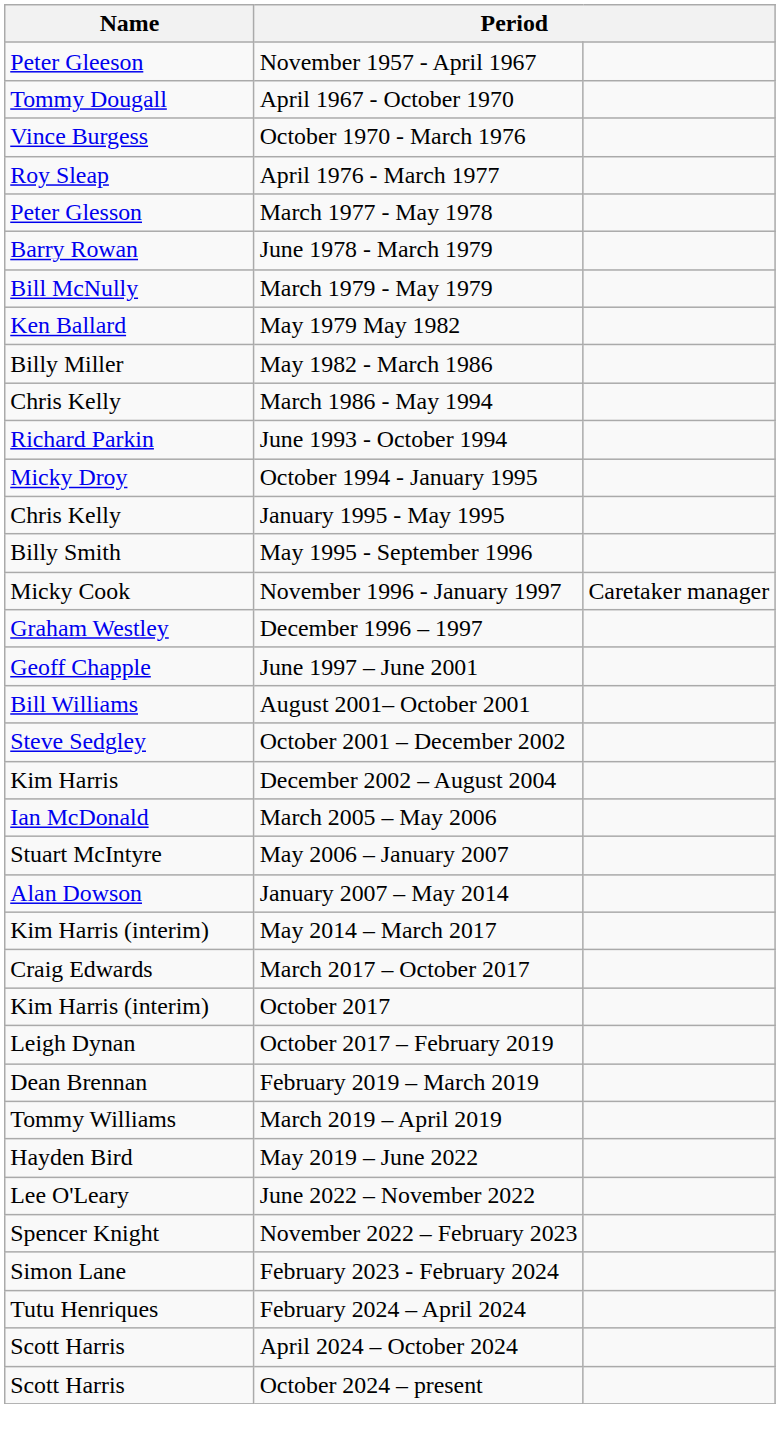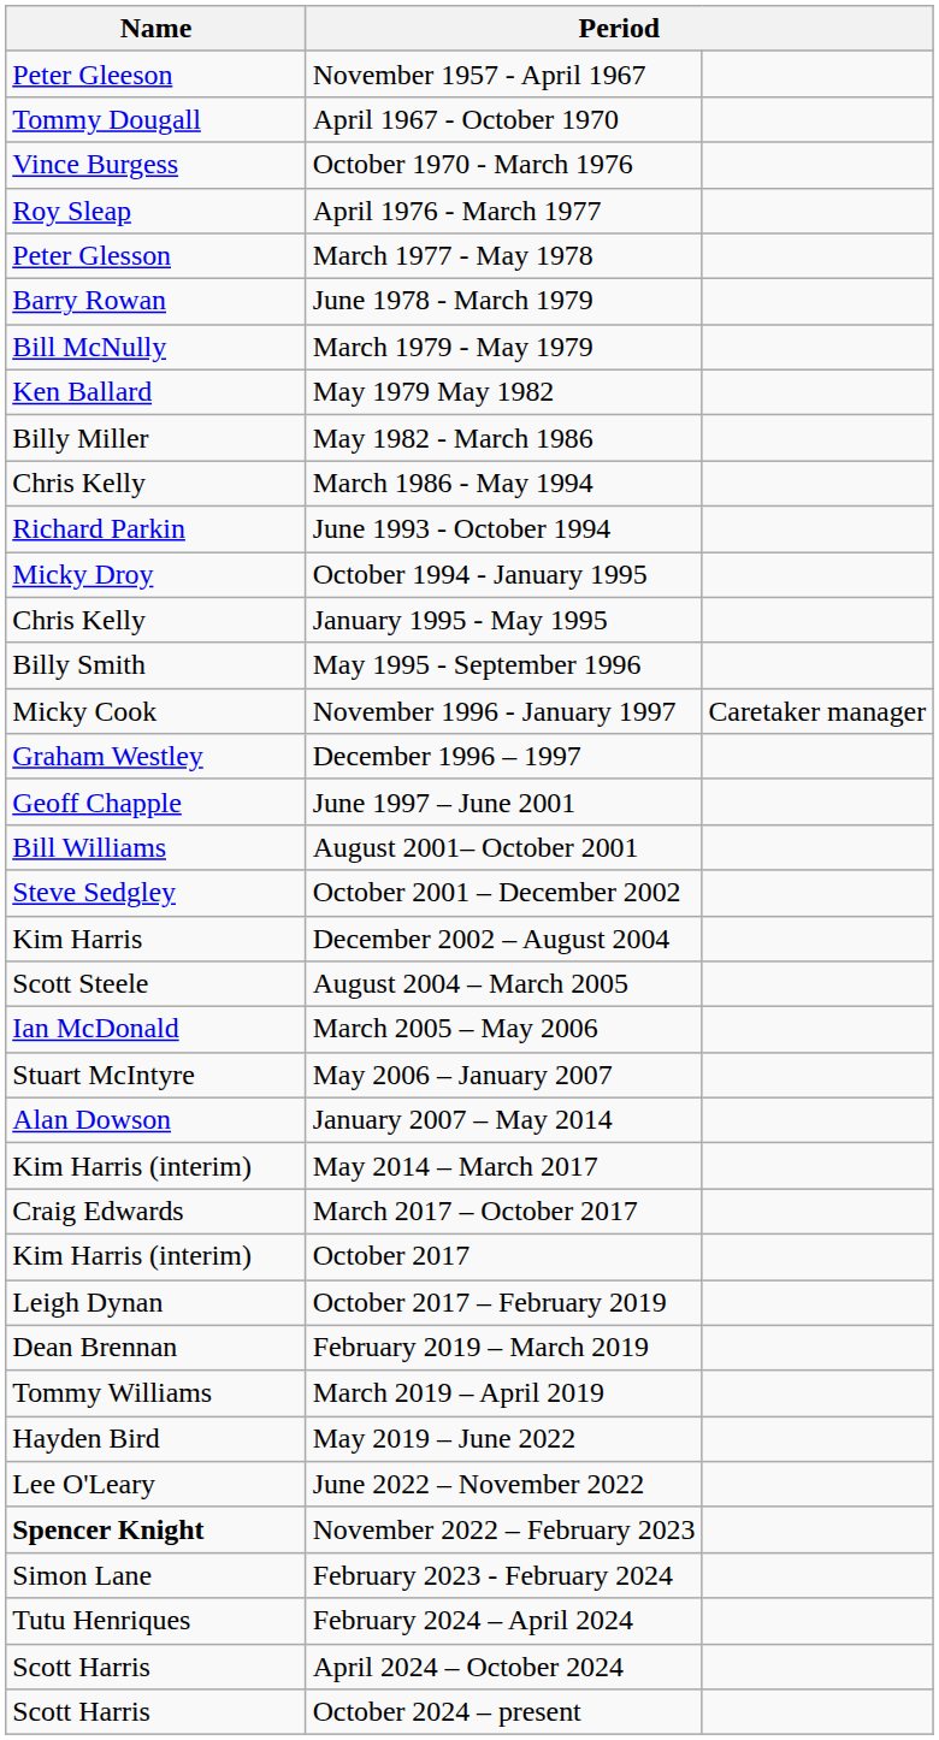 <table class="wikitable">
 <tr>
 <th style="width:10em">Name</th>
 <th colspan="2">Period</th>
 </tr>
 <tr>
 <td><a href='#'>Peter Gleeson</a></td>
 <td>November 1957 - April 1967</td>
 <td></td>
 </tr>
 <tr>
 <td><a href='#'>Tommy Dougall</a></td>
 <td>April 1967 - October 1970</td>
 <td></td>
 </tr>
 <tr>
 <td><a href='#'>Vince Burgess</a></td>
 <td>October 1970 - March 1976</td>
 <td></td>
 </tr>
 <tr>
 <td><a href='#'>Roy Sleap</a></td>
 <td>April 1976 - March 1977</td>
 <td></td>
 </tr>
 <tr>
 <td><a href='#'>Peter Glesson</a></td>
 <td>March 1977 - May 1978</td>
 <td></td>
 </tr>
 <tr>
 <td><a href='#'>Barry Rowan</a></td>
 <td>June 1978 - March 1979</td>
 <td></td>
 </tr>
 <tr>
 <td><a href='#'>Bill McNully</a></td>
 <td>March 1979 - May 1979</td>
 <td></td>
 </tr>
 <tr>
 <td><a href='#'>Ken Ballard</a></td>
 <td>May 1979 May 1982</td>
 <td></td>
 </tr>
 <tr>
 <td>Billy Miller</td>
 <td>May 1982 - March 1986</td>
 <td></td>
 </tr>
 <tr>
 <td>Chris Kelly</td>
 <td>March 1986 - May 1994</td>
 <td></td>
 </tr>
 <tr>
 <td><a href='#'>Richard Parkin</a></td>
 <td>June 1993 - October 1994</td>
 <td></td>
 </tr>
 <tr>
 <td><a href='#'>Micky Droy</a></td>
 <td>October 1994 - January 1995</td>
 <td></td>
 </tr>
 <tr>
 <td>Chris Kelly</td>
 <td>January 1995 - May 1995</td>
 <td></td>
 </tr>
 <tr>
 <td>Billy Smith</td>
 <td>May 1995 - September 1996</td>
 <td></td>
 </tr>
 <tr>
 <td>Micky Cook</td>
 <td>November 1996 - January 1997</td>
 <td>Caretaker manager</td>
 </tr>
 <tr>
 <td><a href='#'>Graham Westley</a></td>
 <td>December 1996 – 1997</td>
 <td></td>
 </tr>
 <tr>
 <td><a href='#'>Geoff Chapple</a></td>
 <td>June 1997 – June 2001</td>
 <td></td>
 </tr>
 <tr>
 <td><a href='#'>Bill Williams</a></td>
 <td>August 2001– October 2001</td>
 <td></td>
 </tr>
 <tr>
 <td><a href='#'>Steve Sedgley</a></td>
 <td>October 2001 – December 2002</td>
 <td></td>
 </tr>
 <tr>
 <td>Kim Harris</td>
 <td>December 2002 – August 2004</td>
 <td></td>
 </tr>
 <tr>
+<td>Scott Steele</td>
+<td>August 2004 – March 2005</td>
+<td></td>
+</tr>
+<tr>
 <td><a href='#'>Ian McDonald</a></td>
 <td>March 2005 – May 2006</td>
 <td></td>
 </tr>
 <tr>
 <td>Stuart McIntyre</td>
 <td>May 2006 – January 2007</td>
 <td></td>
 </tr>
 <tr>
 <td><a href='#'>Alan Dowson</a></td>
 <td>January 2007 – May 2014</td>
 <td></td>
 </tr>
 <tr>
 <td>Kim Harris (interim)</td>
 <td>May 2014 – March 2017</td>
 <td></td>
 </tr>
 <tr>
 <td>Craig Edwards</td>
 <td>March 2017 – October 2017</td>
 <td></td>
 </tr>
 <tr>
 <td>Kim Harris (interim)</td>
 <td>October 2017</td>
 <td></td>
 </tr>
 <tr>
 <td>Leigh Dynan</td>
 <td>October 2017 – February 2019</td>
 <td></td>
 </tr>
 <tr>
 <td>Dean Brennan</td>
 <td>February 2019 – March 2019</td>
 <td></td>
 </tr>
 <tr>
 <td>Tommy Williams</td>
 <td>March 2019 – April 2019</td>
 <td></td>
 </tr>
 <tr>
 <td>Hayden Bird</td>
 <td>May 2019 – June 2022</td>
 <td></td>
 </tr>
 <tr>
 <td>Lee O'Leary</td>
 <td>June 2022  – November 2022</td>
 <td></td>
 </tr>
 <tr>
-<td>Spencer Knight</td>
+<td><strong>Spencer Knight</strong></td>
 <td>November 2022 – February 2023</td>
 <td></td>
 </tr>
 <tr>
 <td>Simon Lane</td>
 <td>February 2023 - February 2024</td>
 <td></td>
 </tr>
 <tr>
 <td>Tutu Henriques</td>
 <td>February 2024 – April 2024</td>
 <td></td>
 </tr>
 <tr>
 <td>Scott Harris</td>
 <td>April 2024 – October 2024</td>
 <td></td>
 </tr>
 <tr>
 <td>Scott Harris</td>
 <td>October 2024 – present </td>
 </tr>
 </table>
